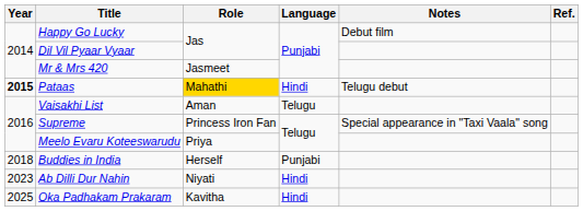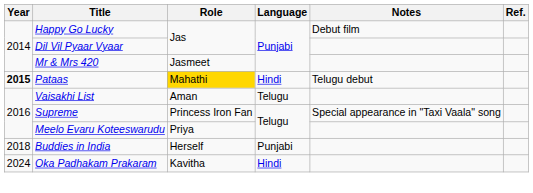 <table class="wikitable sortable">
 <tr>
 <th>Year</th>
 <th>Title</th>
 <th>Role</th>
 <th>Language</th>
 <th>Notes</th>
 <th>Ref.</th>
 </tr>
 <tr>
 <td rowspan=3>2014</td>
 <td><em><a href='#'>Happy Go Lucky</a></em></td>
 <td rowspan=2>Jas</td>
 <td rowspan=3><a href='#'>Punjabi</a></td>
 <td>Debut film</td>
 <td></td>
 </tr>
 <tr>
 <td><em><a href='#'>Dil Vil Pyaar Vyaar</a></em></td>
 <td></td>
 <td></td>
 </tr>
 <tr>
 <td><em><a href='#'>Mr & Mrs 420</a></em></td>
 <td>Jasmeet</td>
 <td></td>
 <td></td>
 </tr>
 <tr>
 <td><strong>2015</strong></td>
 <td><em><a href='#'>Pataas</a></em></td>
 <td style="background: gold;">Mahathi</td>
 <td><a href='#'>Hindi</a></td>
 <td>Telugu debut</td>
 <td></td>
 </tr>
 <tr>
 <td rowspan=3>2016</td>
 <td><em><a href='#'>Vaisakhi List</a></em></td>
 <td>Aman</td>
 <td>Telugu</td>
 <td></td>
 <td></td>
 </tr>
 <tr>
 <td><em><a href='#'>Supreme</a></em></td>
 <td>Princess Iron Fan</td>
 <td rowspan=2>Telugu</td>
 <td>Special appearance in "Taxi Vaala" song</td>
 <td></td>
 </tr>
 <tr>
 <td><em><a href='#'>Meelo Evaru Koteeswarudu</a></em></td>
 <td>Priya</td>
 <td></td>
 <td></td>
 </tr>
 <tr>
 <td>2018</td>
 <td><em><a href='#'>Buddies in India</a></em></td>
 <td>Herself</td>
 <td>Punjabi</td>
 <td></td>
 <td></td>
 </tr>
 <tr>
-<td rowspan="1">2023</td>
-<td><a href='#'><em>Ab Dilli Dur Nahin</em></a></td>
-<td>Niyati</td>
-<td><a href='#'>Hindi</a></td>
-<td></td>
-<td></td>
-</tr>
-<tr>
-<td>2025</td>
+<td>2024</td>
 <td><a href='#'><em>Oka Padhakam Prakaram</em></a></td>
 <td>Kavitha</td>
 <td><a href='#'>Hindi</a></td>
 <td></td>
 <td></td>
 </tr>
 </table>
